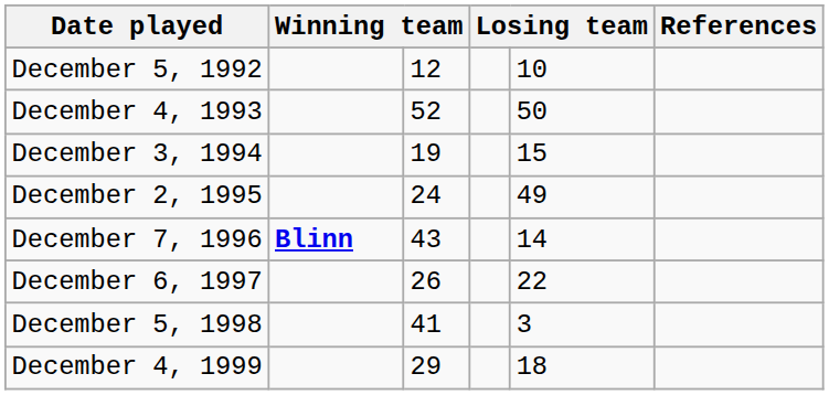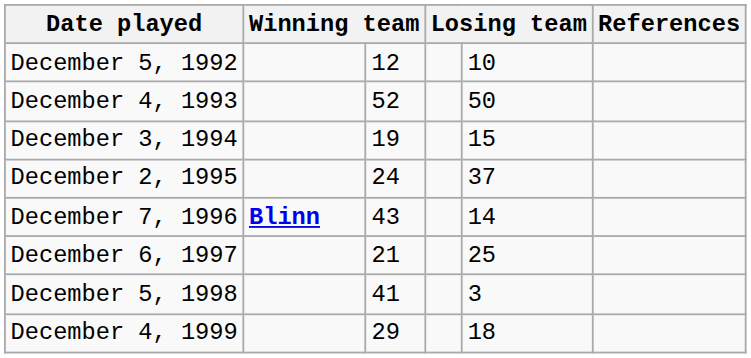 <table class="wikitable sortable" font=90%">
 <tr>
 <th>Date played</th>
 <th colspan="2">Winning team</th>
 <th colspan="2">Losing team</th>
 <th>References</th>
 </tr>
 <tr>
 <td>December 5, 1992</td>
 <td><strong></strong></td>
 <td>12</td>
 <td></td>
 <td>10</td>
 <td></td>
 </tr>
 <tr>
 <td>December 4, 1993</td>
 <td><strong></strong></td>
 <td>52</td>
 <td></td>
 <td>50</td>
 <td></td>
 </tr>
 <tr>
 <td>December 3, 1994</td>
 <td><strong></strong></td>
 <td>19</td>
 <td></td>
 <td>15</td>
 <td></td>
 </tr>
 <tr>
 <td>December 2, 1995</td>
 <td><strong></strong></td>
 <td>24</td>
 <td></td>
-<td>49</td>
+<td>37</td>
 <td></td>
 </tr>
 <tr>
 <td>December 7, 1996</td>
 <td><strong><a href='#'>Blinn</a></strong></td>
 <td>43</td>
 <td></td>
 <td>14</td>
 <td></td>
 </tr>
 <tr>
 <td>December 6, 1997</td>
 <td><strong></strong></td>
-<td>26</td>
+<td>21</td>
 <td></td>
-<td>22</td>
+<td>25</td>
 <td></td>
 </tr>
 <tr>
 <td>December 5, 1998</td>
 <td><strong></strong></td>
 <td>41</td>
 <td></td>
 <td>3</td>
 <td></td>
 </tr>
 <tr>
 <td>December 4, 1999</td>
 <td><strong></strong></td>
 <td>29</td>
 <td></td>
 <td>18</td>
 <td></td>
 </tr>
 </table>
